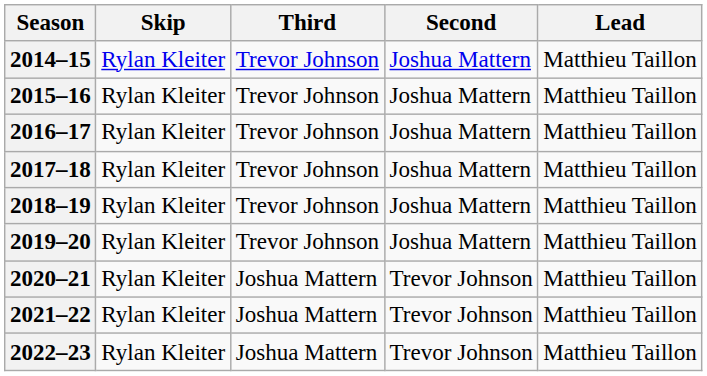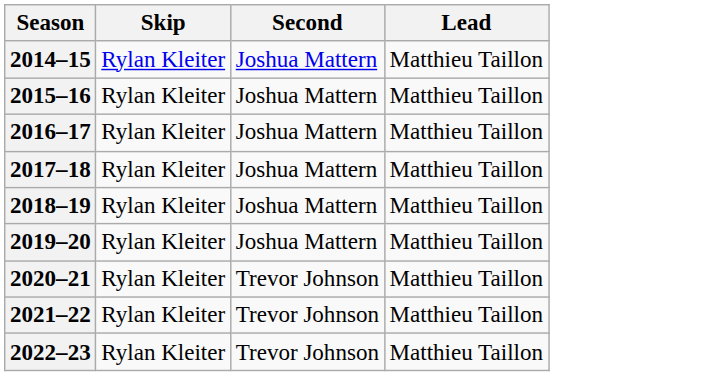 <table class="wikitable">
 <tr>
 <th scope="col">Season</th>
 <th scope="col">Skip</th>
-<th scope="col">Third</th>
 <th scope="col">Second</th>
 <th scope="col">Lead</th>
 </tr>
 <tr>
 <th scope="row">2014–15</th>
 <td><a href='#'>Rylan Kleiter</a></td>
-<td><a href='#'>Trevor Johnson</a></td>
 <td><a href='#'>Joshua Mattern</a></td>
 <td>Matthieu Taillon</td>
 </tr>
 <tr>
 <th scope="row">2015–16</th>
 <td>Rylan Kleiter</td>
-<td>Trevor Johnson</td>
 <td>Joshua Mattern</td>
 <td>Matthieu Taillon</td>
 </tr>
 <tr>
 <th scope="row">2016–17</th>
 <td>Rylan Kleiter</td>
-<td>Trevor Johnson</td>
 <td>Joshua Mattern</td>
 <td>Matthieu Taillon</td>
 </tr>
 <tr>
 <th scope="row">2017–18</th>
 <td>Rylan Kleiter</td>
-<td>Trevor Johnson</td>
 <td>Joshua Mattern</td>
 <td>Matthieu Taillon</td>
 </tr>
 <tr>
 <th scope="row">2018–19</th>
 <td>Rylan Kleiter</td>
-<td>Trevor Johnson</td>
 <td>Joshua Mattern</td>
 <td>Matthieu Taillon</td>
 </tr>
 <tr>
 <th scope="row">2019–20</th>
 <td>Rylan Kleiter</td>
-<td>Trevor Johnson</td>
 <td>Joshua Mattern</td>
 <td>Matthieu Taillon</td>
 </tr>
 <tr>
 <th scope="row">2020–21</th>
 <td>Rylan Kleiter</td>
-<td>Joshua Mattern</td>
 <td>Trevor Johnson</td>
 <td>Matthieu Taillon</td>
 </tr>
 <tr>
 <th scope="row">2021–22</th>
 <td>Rylan Kleiter</td>
-<td>Joshua Mattern</td>
 <td>Trevor Johnson</td>
 <td>Matthieu Taillon</td>
 </tr>
 <tr>
 <th scope="row">2022–23</th>
 <td>Rylan Kleiter</td>
-<td>Joshua Mattern</td>
 <td>Trevor Johnson</td>
 <td>Matthieu Taillon</td>
 </tr>
 </table>
